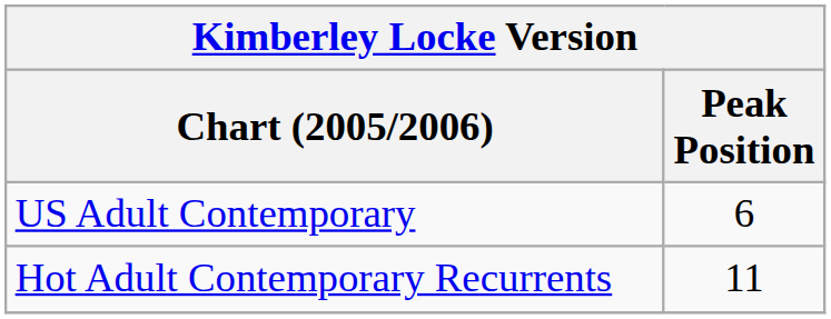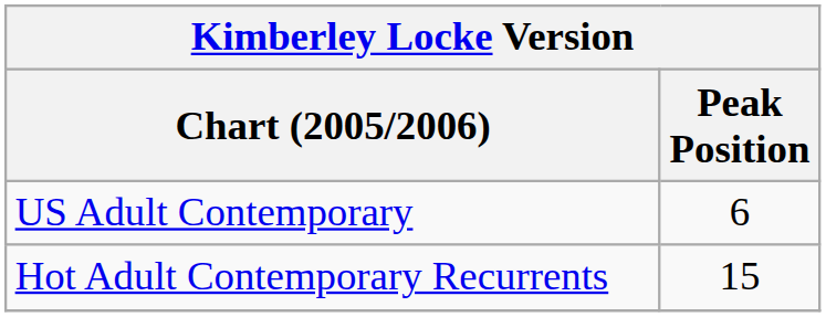 <table class="wikitable sortable">
 <tr>
 <th colspan="2"><a href='#'>Kimberley Locke</a> Version</th>
 </tr>
 <tr>
 <th align="left" width="250">Chart (2005/2006)</th>
 <th align="center">Peak<br>Position</th>
 </tr>
 <tr>
 <td align="left"><a href='#'>US Adult Contemporary</a></td>
 <td align="center">6</td>
 </tr>
 <tr>
 <td align="left"><a href='#'>Hot Adult Contemporary Recurrents</a></td>
-<td align="center">11</td>
+<td align="center">15</td>
 </tr>
 <tr>
 </tr>
 </table>
